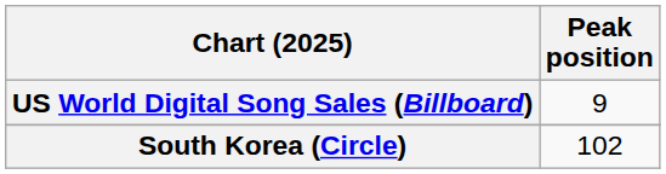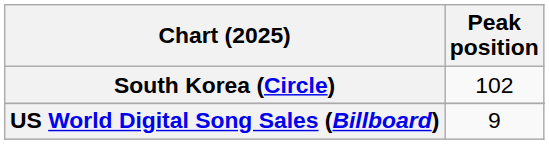 <table class="wikitable plainrowheaders sortable" style="text-align:center">
 <tr>
 <th scope="col">Chart (2025)</th>
 <th scope="col">Peak<br>position</th>
 </tr>
 <tr>
-<th scope="row">US <a href='#'>World Digital Song Sales</a> (<em><a href='#'>Billboard</a></em>)</th>
-<td>9</td>
+<th scope="row">South Korea (<a href='#'>Circle</a>)</th>
+<td>102</td>
 </tr>
 <tr>
 </tr>
 <tr>
-<th scope="row">South Korea (<a href='#'>Circle</a>)</th>
-<td>102</td>
+<th scope="row">US <a href='#'>World Digital Song Sales</a> (<em><a href='#'>Billboard</a></em>)</th>
+<td>9</td>
 </tr>
 </table>
